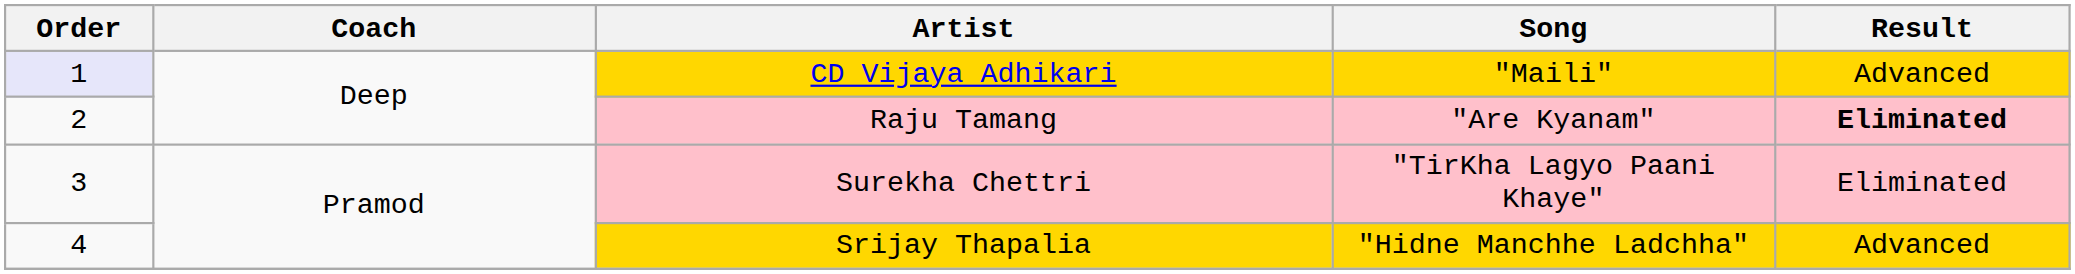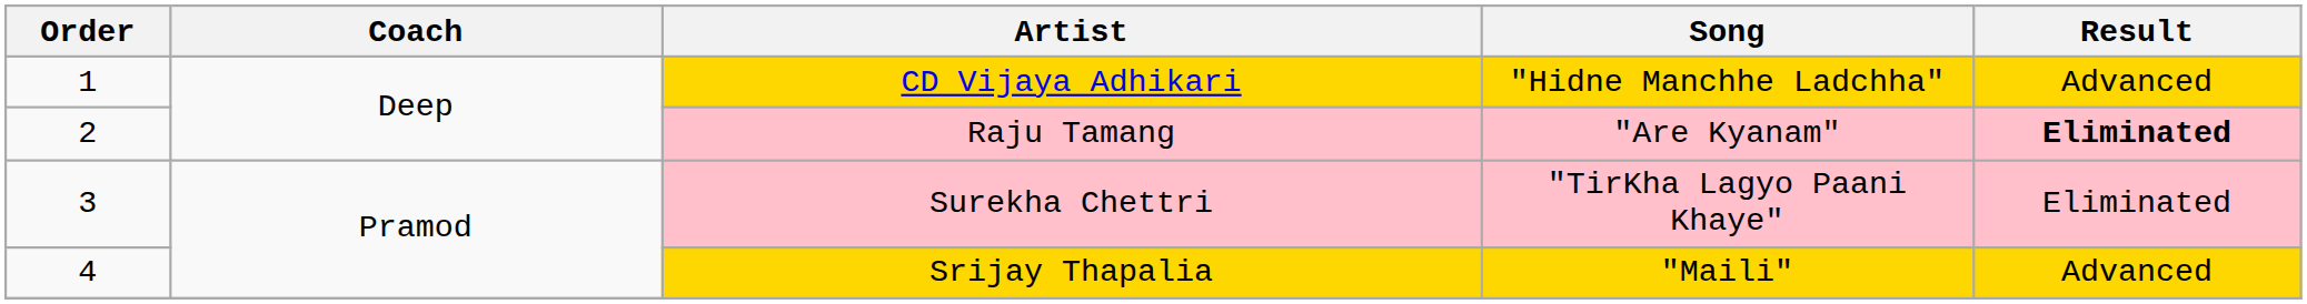 <table class="wikitable plainrowheaders" style="text-align:center; width:75%;">
 <tr>
 <th scope="col" style="width:05%;">Order</th>
 <th scope="col" style="width:15%;">Coach</th>
 <th scope="col" style="width:25%;">Artist</th>
 <th scope="col" style="width:15%;">Song</th>
 <th scope="col" style="width:10%;">Result</th>
 </tr>
 <tr>
-<td scope="row" style="background: lavender;">1</td>
+<td scope="row">1</td>
 <td rowspan="2">Deep</td>
 <td style="background:gold"><a href='#'>CD Vijaya Adhikari</a></td>
-<td style="background:gold">"Maili"</td>
+<td style="background:gold">"Hidne Manchhe Ladchha"</td>
 <td style="background:gold">Advanced</td>
 </tr>
 <tr>
 <td scope="row">2</td>
 <td style="background:pink">Raju Tamang</td>
 <td style="background:pink">"Are Kyanam"</td>
 <td style="background:pink"><strong>Eliminated</strong></td>
 </tr>
 <tr>
 <td scope="row">3</td>
 <td rowspan="2">Pramod</td>
 <td style="background:pink">Surekha Chettri</td>
 <td style="background:pink">"TirKha Lagyo Paani Khaye"</td>
 <td style="background:pink">Eliminated</td>
 </tr>
 <tr>
 <td scope="row">4</td>
 <td style="background:gold">Srijay Thapalia</td>
-<td style="background:gold">"Hidne Manchhe Ladchha"</td>
+<td style="background:gold">"Maili"</td>
 <td style="background:gold">Advanced</td>
 </tr>
 <tr>
 </tr>
 </table>
